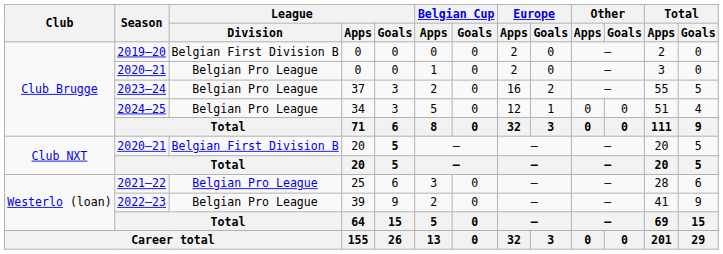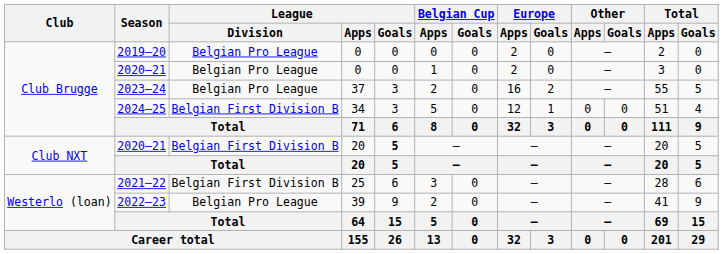 <table class=wikitable style=text-align:center>
 <tr>
 <th rowspan=2>Club</th>
 <th rowspan=2>Season</th>
 <th colspan=3>League</th>
 <th colspan=2><a href='#'>Belgian Cup</a></th>
 <th colspan=2><a href='#'>Europe</a></th>
 <th colspan=2>Other</th>
 <th colspan=2>Total</th>
 </tr>
 <tr>
 <th>Division</th>
 <th>Apps</th>
 <th>Goals</th>
 <th>Apps</th>
 <th>Goals</th>
 <th>Apps</th>
 <th>Goals</th>
 <th>Apps</th>
 <th>Goals</th>
 <th>Apps</th>
 <th>Goals</th>
 </tr>
 <tr>
 <td rowspan=5><a href='#'>Club Brugge</a></td>
 <td><a href='#'>2019–20</a></td>
-<td>Belgian First Division B</td>
+<td><a href='#'>Belgian Pro League</a></td>
 <td>0</td>
 <td>0</td>
 <td>0</td>
 <td>0</td>
 <td>2</td>
 <td>0</td>
 <td colspan=2>–</td>
 <td>2</td>
 <td>0</td>
 </tr>
 <tr>
 <td><a href='#'>2020–21</a></td>
 <td>Belgian Pro League</td>
 <td>0</td>
 <td>0</td>
 <td>1</td>
 <td>0</td>
 <td>2</td>
 <td>0</td>
 <td colspan=2>–</td>
 <td>3</td>
 <td>0</td>
 </tr>
 <tr>
 <td><a href='#'>2023–24</a></td>
 <td>Belgian Pro League</td>
 <td>37</td>
 <td>3</td>
 <td>2</td>
 <td>0</td>
 <td>16</td>
 <td>2</td>
 <td colspan=2>–</td>
 <td>55</td>
 <td>5</td>
 </tr>
 <tr>
 <td><a href='#'>2024–25</a></td>
-<td>Belgian Pro League</td>
+<td><a href='#'>Belgian First Division B</a></td>
 <td>34</td>
 <td>3</td>
 <td>5</td>
 <td>0</td>
 <td>12</td>
 <td>1</td>
 <td>0</td>
 <td>0</td>
 <td>51</td>
 <td>4</td>
 </tr>
 <tr>
 <th colspan=2>Total</th>
 <th>71</th>
 <th>6</th>
 <th>8</th>
 <th>0</th>
 <th>32</th>
 <th>3</th>
 <th>0</th>
 <th>0</th>
 <th>111</th>
 <th>9</th>
 </tr>
 <tr>
 <td rowspan=2><a href='#'>Club NXT</a></td>
 <td><a href='#'>2020–21</a></td>
 <td><a href='#'>Belgian First Division B</a></td>
 <td>20</td>
 <td><strong>5</strong></td>
 <td colspan=2>–</td>
 <td colspan=2>–</td>
 <td colspan=2>–</td>
 <td>20</td>
 <td>5</td>
 </tr>
 <tr>
 <th colspan=2>Total</th>
 <th>20</th>
 <th>5</th>
 <th colspan=2>–</th>
 <th colspan=2>–</th>
 <th colspan=2>–</th>
 <th>20</th>
 <th>5</th>
 </tr>
 <tr>
 <td rowspan=3><a href='#'>Westerlo</a> (loan)</td>
 <td><a href='#'>2021–22</a></td>
-<td><a href='#'>Belgian Pro League</a></td>
+<td>Belgian First Division B</td>
 <td>25</td>
 <td>6</td>
 <td>3</td>
 <td>0</td>
 <td colspan=2>–</td>
 <td colspan=2>–</td>
 <td>28</td>
 <td>6</td>
 </tr>
 <tr>
 <td><a href='#'>2022–23</a></td>
 <td>Belgian Pro League</td>
 <td>39</td>
 <td>9</td>
 <td>2</td>
 <td>0</td>
 <td colspan=2>–</td>
 <td colspan=2>–</td>
 <td>41</td>
 <td>9</td>
 </tr>
 <tr>
 <th colspan=2>Total</th>
 <th>64</th>
 <th>15</th>
 <th>5</th>
 <th>0</th>
 <th colspan=2>–</th>
 <th colspan=2>–</th>
 <th>69</th>
 <th>15</th>
 </tr>
 <tr>
 <th colspan=3>Career total</th>
 <th>155</th>
 <th>26</th>
 <th>13</th>
 <th>0</th>
 <th>32</th>
 <th>3</th>
 <th>0</th>
 <th>0</th>
 <th>201</th>
 <th>29</th>
 </tr>
 </table>
